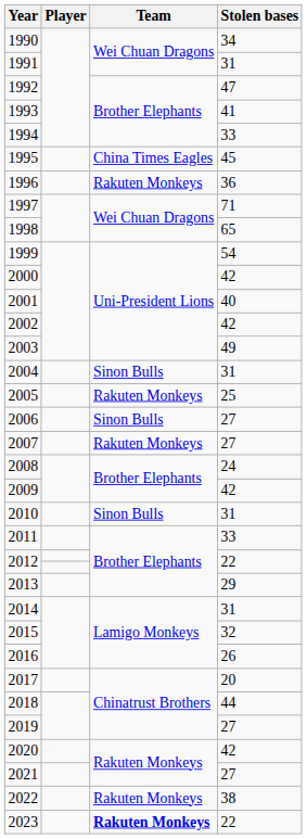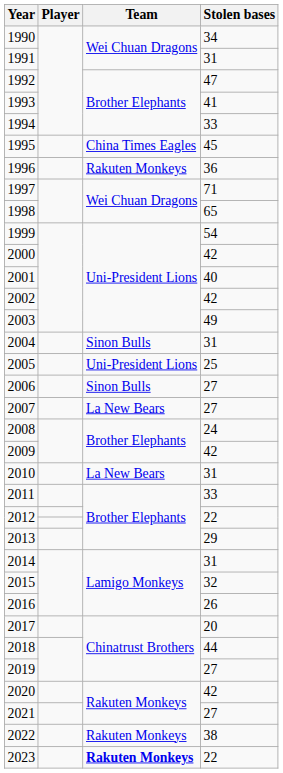 <table class="wikitable">
 <tr>
 <th>Year</th>
 <th>Player</th>
 <th>Team</th>
 <th>Stolen bases</th>
 </tr>
 <tr>
 <td>1990</td>
 <td rowspan="5"></td>
 <td rowspan="2"><a href='#'>Wei Chuan Dragons</a></td>
 <td>34</td>
 </tr>
 <tr>
 <td>1991</td>
 <td>31</td>
 </tr>
 <tr>
 <td>1992</td>
 <td rowspan="3"><a href='#'>Brother Elephants</a></td>
 <td>47</td>
 </tr>
 <tr>
 <td>1993</td>
 <td>41</td>
 </tr>
 <tr>
 <td>1994</td>
 <td>33</td>
 </tr>
 <tr>
 <td>1995</td>
 <td></td>
 <td><a href='#'>China Times Eagles</a></td>
 <td>45</td>
 </tr>
 <tr>
 <td>1996</td>
 <td></td>
 <td><a href='#'>Rakuten Monkeys </a></td>
 <td>36</td>
 </tr>
 <tr>
 <td>1997</td>
 <td rowspan="2"></td>
 <td rowspan="2"><a href='#'>Wei Chuan Dragons</a></td>
 <td>71</td>
 </tr>
 <tr>
 <td>1998</td>
 <td>65</td>
 </tr>
 <tr>
 <td>1999</td>
 <td rowspan="5"></td>
 <td rowspan="5"><a href='#'>Uni-President Lions</a></td>
 <td>54</td>
 </tr>
 <tr>
 <td>2000</td>
 <td>42</td>
 </tr>
 <tr>
 <td>2001</td>
 <td>40</td>
 </tr>
 <tr>
 <td>2002</td>
 <td>42</td>
 </tr>
 <tr>
 <td>2003</td>
 <td>49</td>
 </tr>
 <tr>
 <td>2004</td>
 <td></td>
 <td><a href='#'>Sinon Bulls</a></td>
 <td>31</td>
 </tr>
 <tr>
 <td>2005</td>
 <td></td>
-<td><a href='#'>Rakuten Monkeys </a></td>
+<td><a href='#'>Uni-President Lions</a></td>
 <td>25</td>
 </tr>
 <tr>
 <td>2006</td>
 <td></td>
 <td><a href='#'>Sinon Bulls</a></td>
 <td>27</td>
 </tr>
 <tr>
 <td>2007</td>
 <td></td>
-<td><a href='#'>Rakuten Monkeys </a></td>
+<td><a href='#'>La New Bears</a></td>
 <td>27</td>
 </tr>
 <tr>
 <td>2008</td>
 <td rowspan="2"></td>
 <td rowspan="2"><a href='#'>Brother Elephants</a></td>
 <td>24</td>
 </tr>
 <tr>
 <td>2009</td>
 <td>42</td>
 </tr>
 <tr>
 <td>2010</td>
 <td></td>
-<td><a href='#'>Sinon Bulls</a></td>
+<td><a href='#'>La New Bears</a></td>
 <td>31</td>
 </tr>
 <tr>
 <td>2011</td>
 <td></td>
 <td rowspan="4"><a href='#'>Brother Elephants </a></td>
 <td>33</td>
 </tr>
 <tr>
 <td rowspan = "2">2012</td>
 <td></td>
 <td rowspan = "2">22</td>
 </tr>
 <tr>
 <td></td>
 </tr>
 <tr>
 <td>2013</td>
 <td></td>
 <td>29</td>
 </tr>
 <tr>
 <td>2014</td>
 <td rowspan = "3"></td>
 <td rowspan = "3"><a href='#'>Lamigo Monkeys </a></td>
 <td>31</td>
 </tr>
 <tr>
 <td>2015</td>
 <td>32</td>
 </tr>
 <tr>
 <td>2016</td>
 <td>26</td>
 </tr>
 <tr>
 <td>2017</td>
 <td></td>
 <td rowspan = "3"><a href='#'>Chinatrust Brothers </a></td>
 <td>20</td>
 </tr>
 <tr>
 <td>2018</td>
 <td rowspan = "2"></td>
 <td>44</td>
 </tr>
 <tr>
 <td>2019</td>
 <td>27</td>
 </tr>
 <tr>
 <td>2020</td>
 <td></td>
 <td rowspan = "2"><a href='#'>Rakuten Monkeys </a></td>
 <td>42</td>
 </tr>
 <tr>
 <td>2021</td>
 <td></td>
 <td>27</td>
 </tr>
 <tr>
 <td>2022</td>
 <td></td>
 <td><a href='#'>Rakuten Monkeys </a></td>
 <td>38</td>
 </tr>
 <tr>
 <td>2023</td>
 <td></td>
 <td><strong><a href='#'>Rakuten Monkeys </a></strong></td>
 <td>22</td>
 </tr>
 </table>
